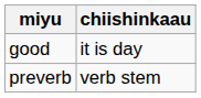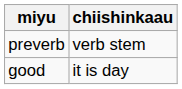 <table class="wikitable">
 <tr>
 <th>miyu</th>
 <th>chiishinkaau</th>
 </tr>
 <tr>
+<td>preverb</td>
+<td>verb stem</td>
+</tr>
+<tr>
 <td>good</td>
 <td>it is day</td>
 </tr>
-<tr>
-<td>preverb</td>
-<td>verb stem</td>
-</tr>
 </table>
